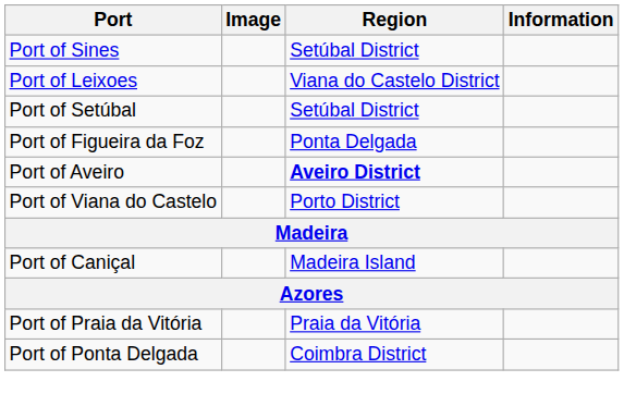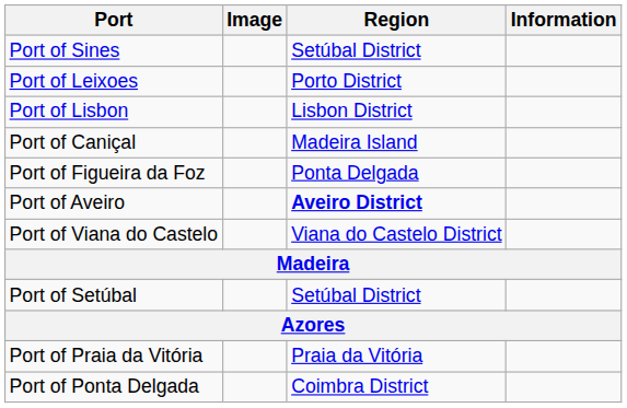 <table class="wikitable">
 <tr>
 <th>Port</th>
 <th>Image</th>
 <th>Region</th>
 <th>Information</th>
 </tr>
 <tr>
 <td><a href='#'>Port of Sines</a></td>
 <td></td>
 <td><a href='#'>Setúbal District</a></td>
 <td></td>
 </tr>
 <tr>
 <td><a href='#'>Port of Leixoes</a></td>
 <td></td>
-<td><a href='#'>Viana do Castelo District</a></td>
+<td><a href='#'>Porto District</a></td>
 <td></td>
 </tr>
 <tr>
-<td>Port of Setúbal</td>
+<td><a href='#'>Port of Lisbon</a></td>
 <td></td>
-<td><a href='#'>Setúbal District</a></td>
+<td><a href='#'>Lisbon District</a></td>
+<td></td>
+</tr>
+<tr>
+<td>Port of Caniçal</td>
+<td></td>
+<td><a href='#'>Madeira Island</a></td>
 <td></td>
 </tr>
 <tr>
 <td>Port of Figueira da Foz</td>
 <td></td>
 <td><a href='#'>Ponta Delgada</a></td>
 <td></td>
 </tr>
 <tr>
 <td>Port of Aveiro</td>
 <td></td>
 <td><strong><a href='#'>Aveiro District</a></strong></td>
 <td></td>
 </tr>
 <tr>
 <td>Port of Viana do Castelo</td>
 <td></td>
-<td><a href='#'>Porto District</a></td>
+<td><a href='#'>Viana do Castelo District</a></td>
 <td></td>
 </tr>
 <tr>
 <th colspan="4"><a href='#'>Madeira</a></th>
 </tr>
 <tr>
-<td>Port of Caniçal</td>
+<td>Port of Setúbal</td>
 <td></td>
-<td><a href='#'>Madeira Island</a></td>
+<td><a href='#'>Setúbal District</a></td>
 <td></td>
 </tr>
 <tr>
 <th colspan="4"><a href='#'>Azores</a></th>
 </tr>
 <tr>
 <td>Port of Praia da Vitória</td>
 <td></td>
 <td><a href='#'>Praia da Vitória</a></td>
 <td></td>
 </tr>
 <tr>
 <td>Port of Ponta Delgada</td>
 <td></td>
 <td><a href='#'>Coimbra District</a></td>
 <td></td>
 </tr>
 </table>
